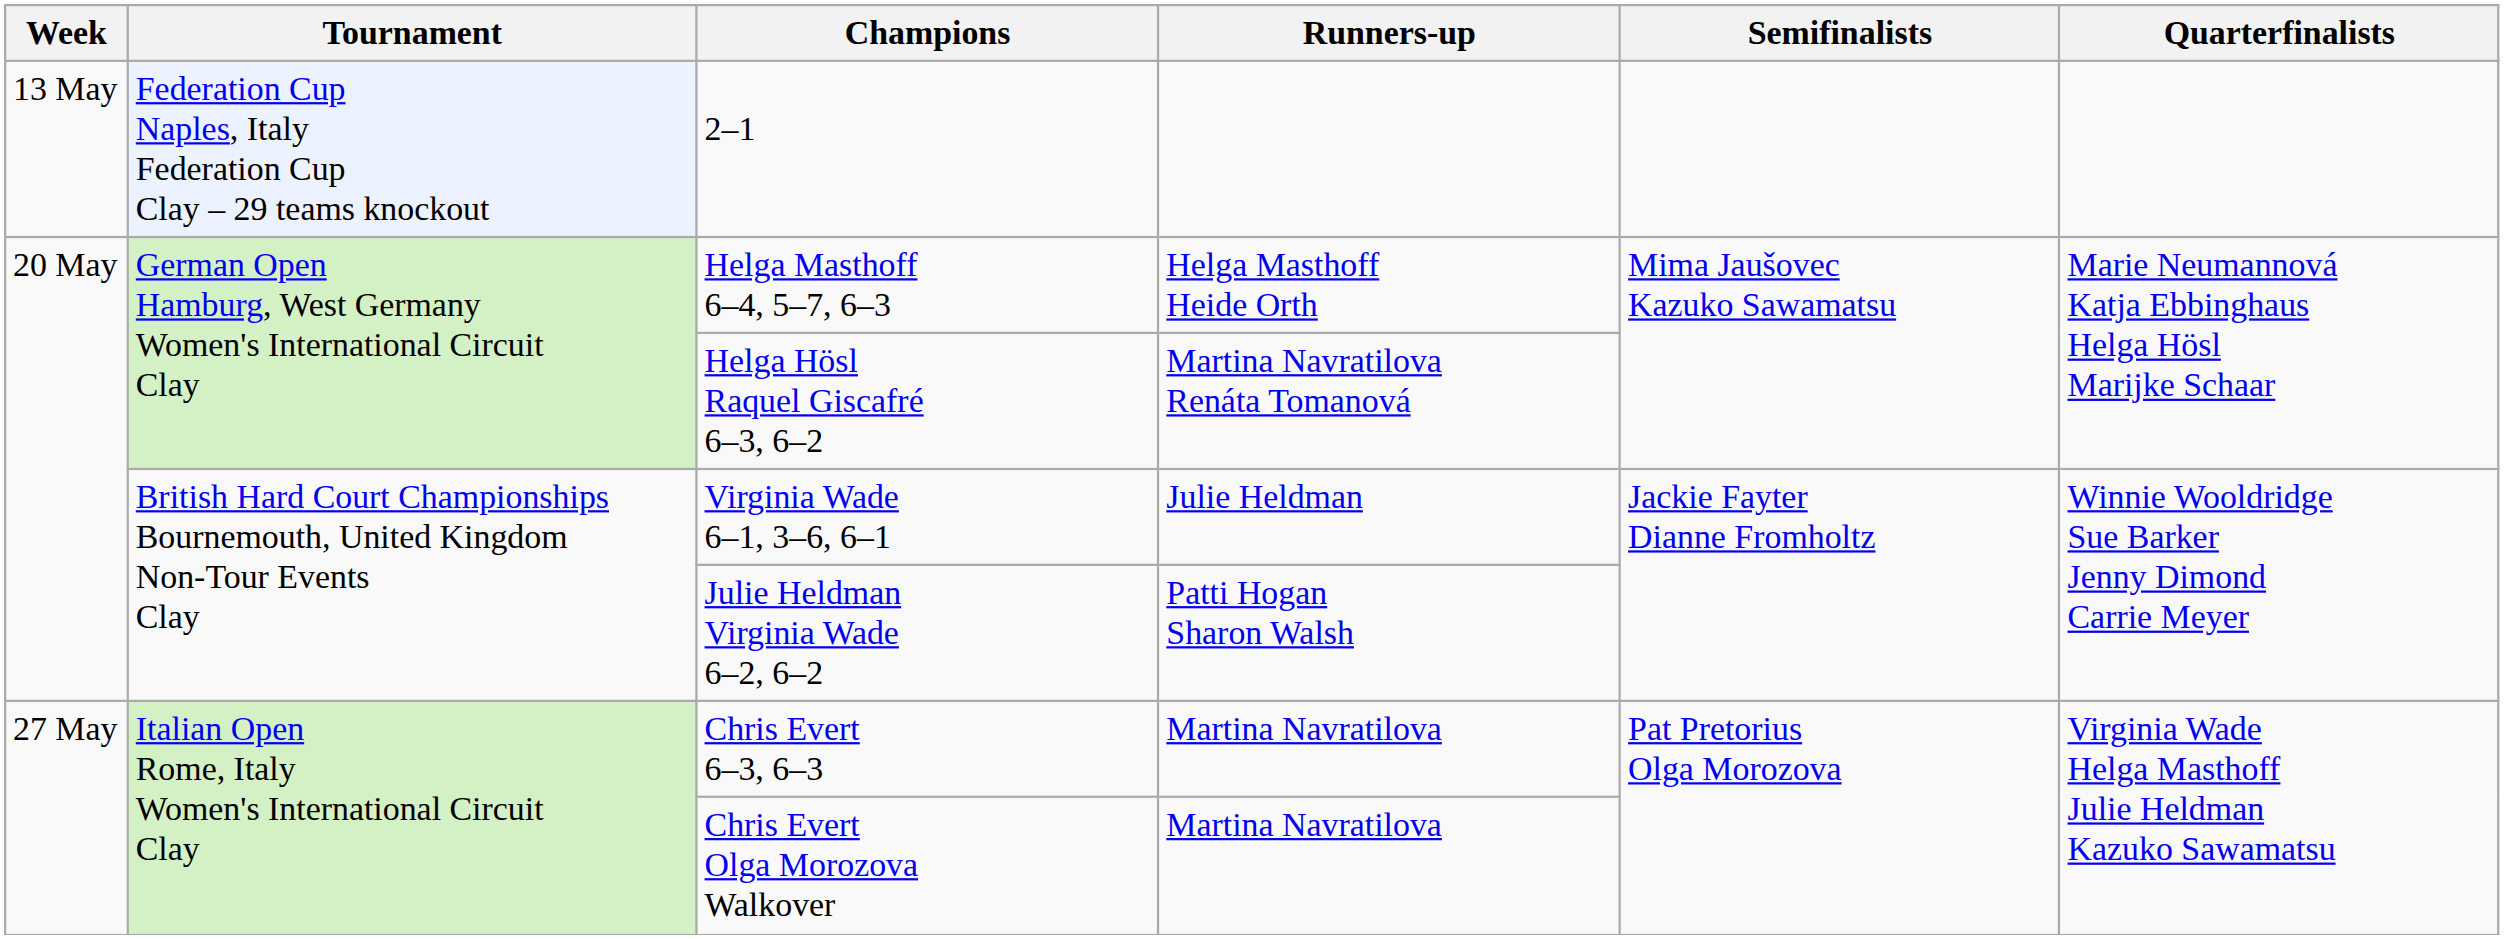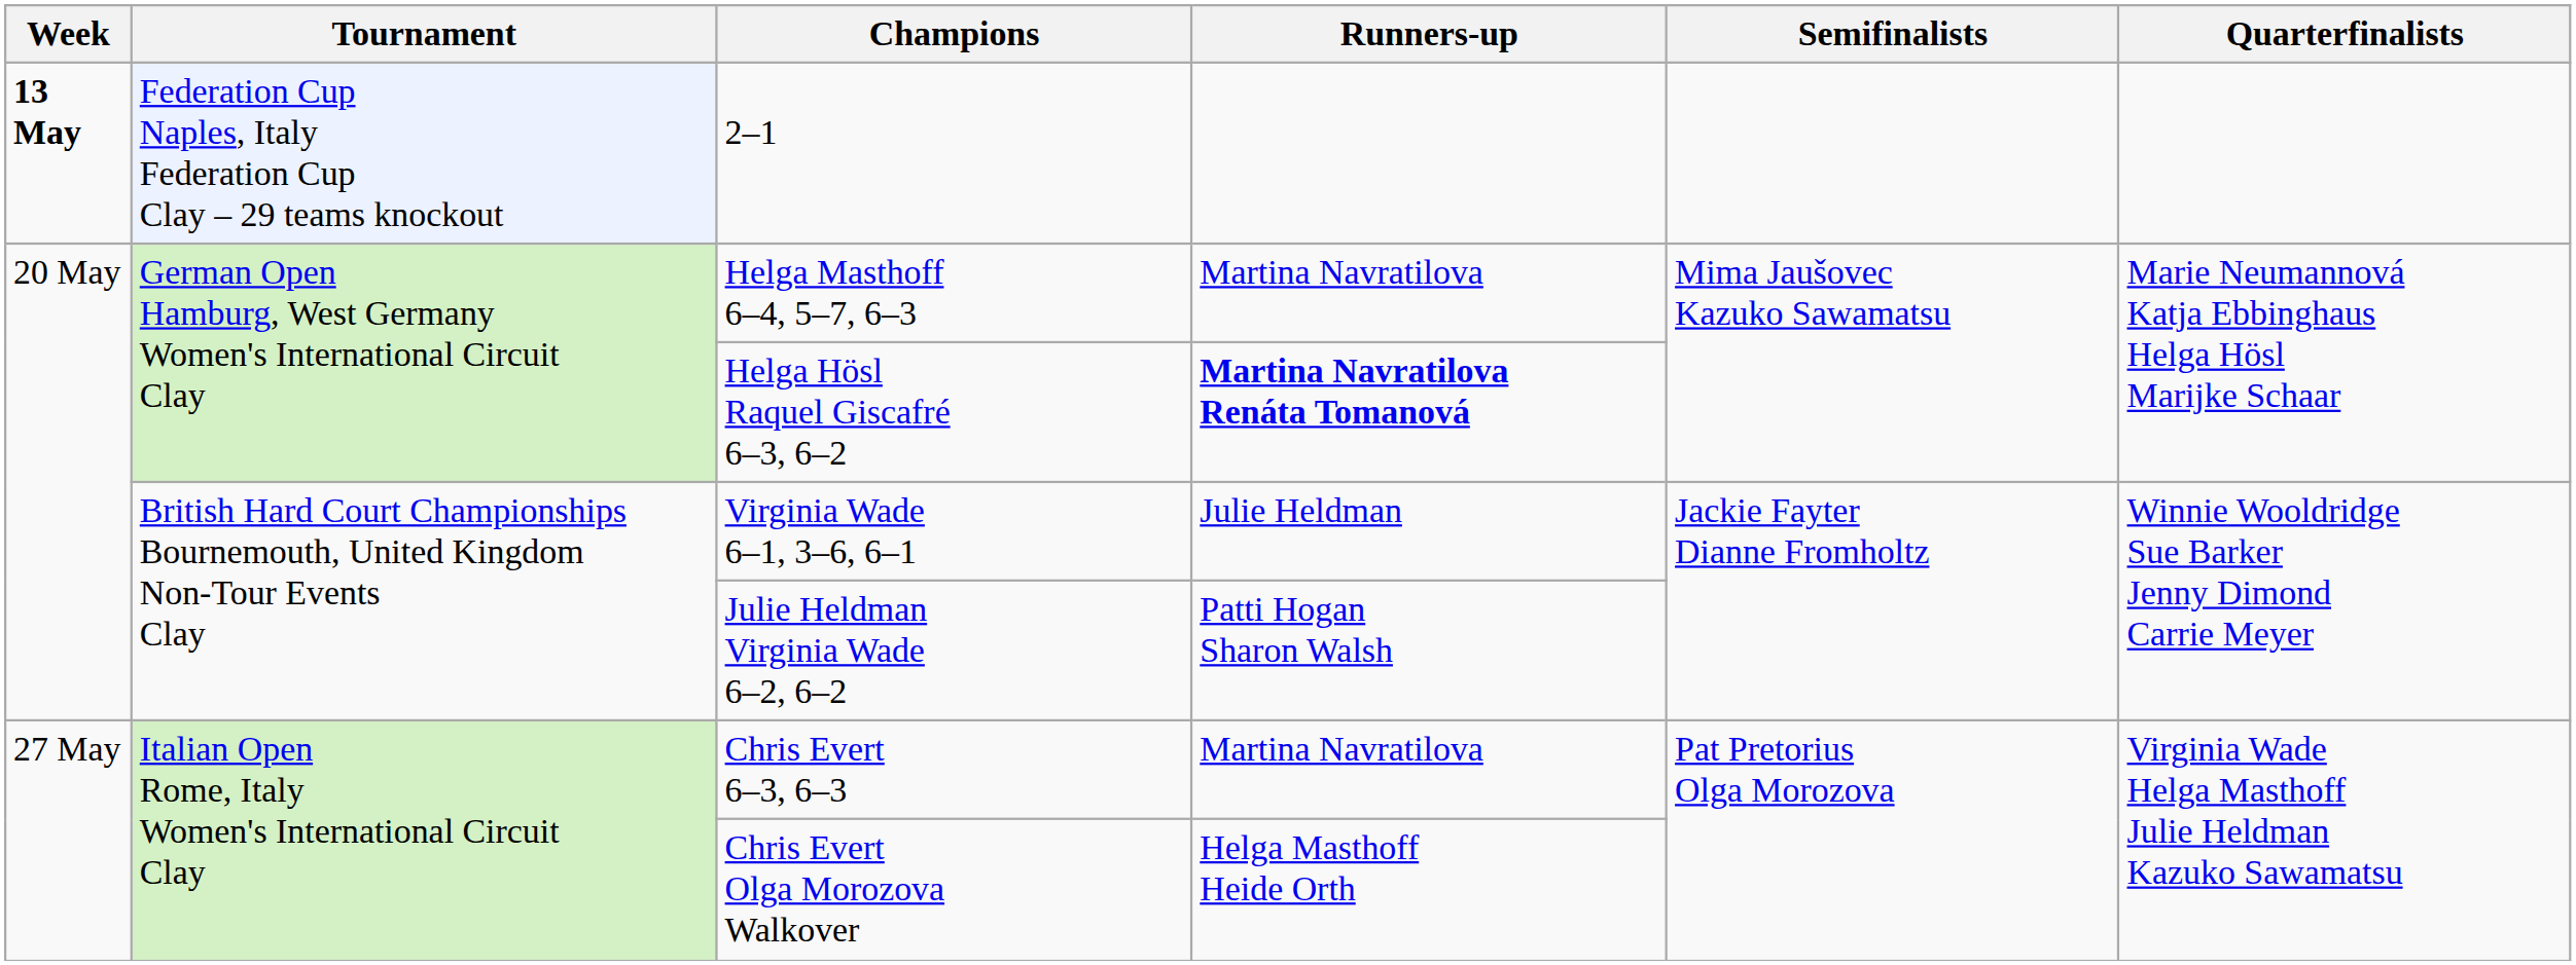 <table class=wikitable style=font-size:95%>
 <tr>
 <th style="width:48px;">Week</th>
 <th style="width:248px;">Tournament</th>
 <th style="width:200px;">Champions</th>
 <th style="width:200px;">Runners-up</th>
 <th style="width:190px;">Semifinalists</th>
 <th style="width:190px;">Quarterfinalists</th>
 </tr>
 <tr valign=top>
-<td>13 May</td>
+<td><strong>13 May</strong></td>
 <td bgcolor=#ECF2FF><a href='#'>Federation Cup</a><br> <a href='#'>Naples</a>, Italy<br>Federation Cup<br>Clay – 29 teams knockout</td>
 <td><br>2–1</td>
 <td></td>
 <td><br></td>
 <td><br><br><br></td>
 </tr>
 <tr valign=top>
 <td rowspan=4>20 May</td>
 <td style="background:#D4F1C5;" rowspan="2"><a href='#'>German Open</a><br> <a href='#'>Hamburg</a>, West Germany<br>Women's International Circuit<br>Clay</td>
 <td> <a href='#'>Helga Masthoff</a><br>6–4, 5–7, 6–3</td>
-<td> <a href='#'>Helga Masthoff</a><br>  <a href='#'>Heide Orth</a></td>
+<td> <a href='#'>Martina Navratilova</a></td>
 <td rowspan=2> <a href='#'>Mima Jaušovec</a> <br> <a href='#'>Kazuko Sawamatsu</a></td>
 <td rowspan=2> <a href='#'>Marie Neumannová</a><br> <a href='#'>Katja Ebbinghaus</a><br> <a href='#'>Helga Hösl</a><br> <a href='#'>Marijke Schaar</a></td>
 </tr>
 <tr valign=top>
 <td> <a href='#'>Helga Hösl</a><br>  <a href='#'>Raquel Giscafré</a><br>6–3, 6–2</td>
-<td> <a href='#'>Martina Navratilova</a><br>  <a href='#'>Renáta Tomanová</a></td>
+<td><strong> <a href='#'>Martina Navratilova</a><br>  <a href='#'>Renáta Tomanová</a></strong></td>
 </tr>
 <tr valign=top>
 <td rowspan=2><a href='#'>British Hard Court Championships</a><br> Bournemouth, United Kingdom<br>Non-Tour Events<br>Clay</td>
 <td> <a href='#'>Virginia Wade</a><br>6–1, 3–6, 6–1</td>
 <td> <a href='#'>Julie Heldman</a></td>
 <td rowspan=2> <a href='#'>Jackie Fayter</a> <br>  <a href='#'>Dianne Fromholtz</a></td>
 <td rowspan=2> <a href='#'>Winnie Wooldridge</a> <br>  <a href='#'>Sue Barker</a> <br>  <a href='#'>Jenny Dimond</a> <br>  <a href='#'>Carrie Meyer</a></td>
 </tr>
 <tr valign=top>
 <td> <a href='#'>Julie Heldman</a><br>  <a href='#'>Virginia Wade</a><br>6–2, 6–2</td>
 <td> <a href='#'>Patti Hogan</a><br> <a href='#'>Sharon Walsh</a></td>
 </tr>
 <tr valign=top>
 <td rowspan=2>27 May</td>
 <td style="background:#D4F1C5;" rowspan="2"><a href='#'>Italian Open</a><br> Rome, Italy<br>Women's International Circuit<br>Clay</td>
 <td> <a href='#'>Chris Evert</a><br>6–3, 6–3</td>
 <td> <a href='#'>Martina Navratilova</a></td>
 <td rowspan=2> <a href='#'>Pat Pretorius</a> <br> <a href='#'>Olga Morozova</a></td>
 <td rowspan=2> <a href='#'>Virginia Wade</a><br> <a href='#'>Helga Masthoff</a><br> <a href='#'>Julie Heldman</a><br> <a href='#'>Kazuko Sawamatsu</a></td>
 </tr>
 <tr valign=top>
 <td> <a href='#'>Chris Evert</a><br>  <a href='#'>Olga Morozova</a><br>Walkover</td>
-<td> <a href='#'>Martina Navratilova</a></td>
+<td> <a href='#'>Helga Masthoff</a><br>  <a href='#'>Heide Orth</a></td>
 </tr>
 </table>
